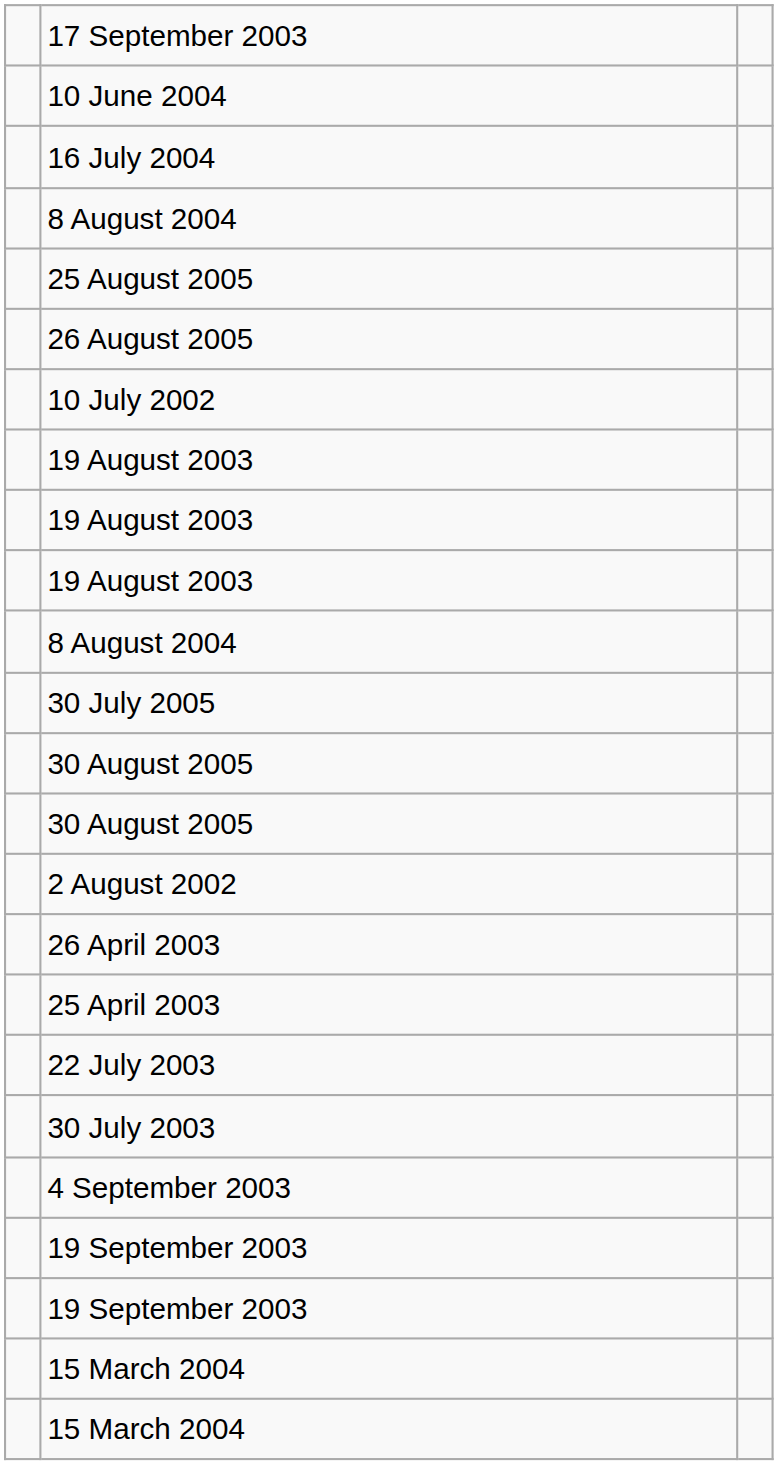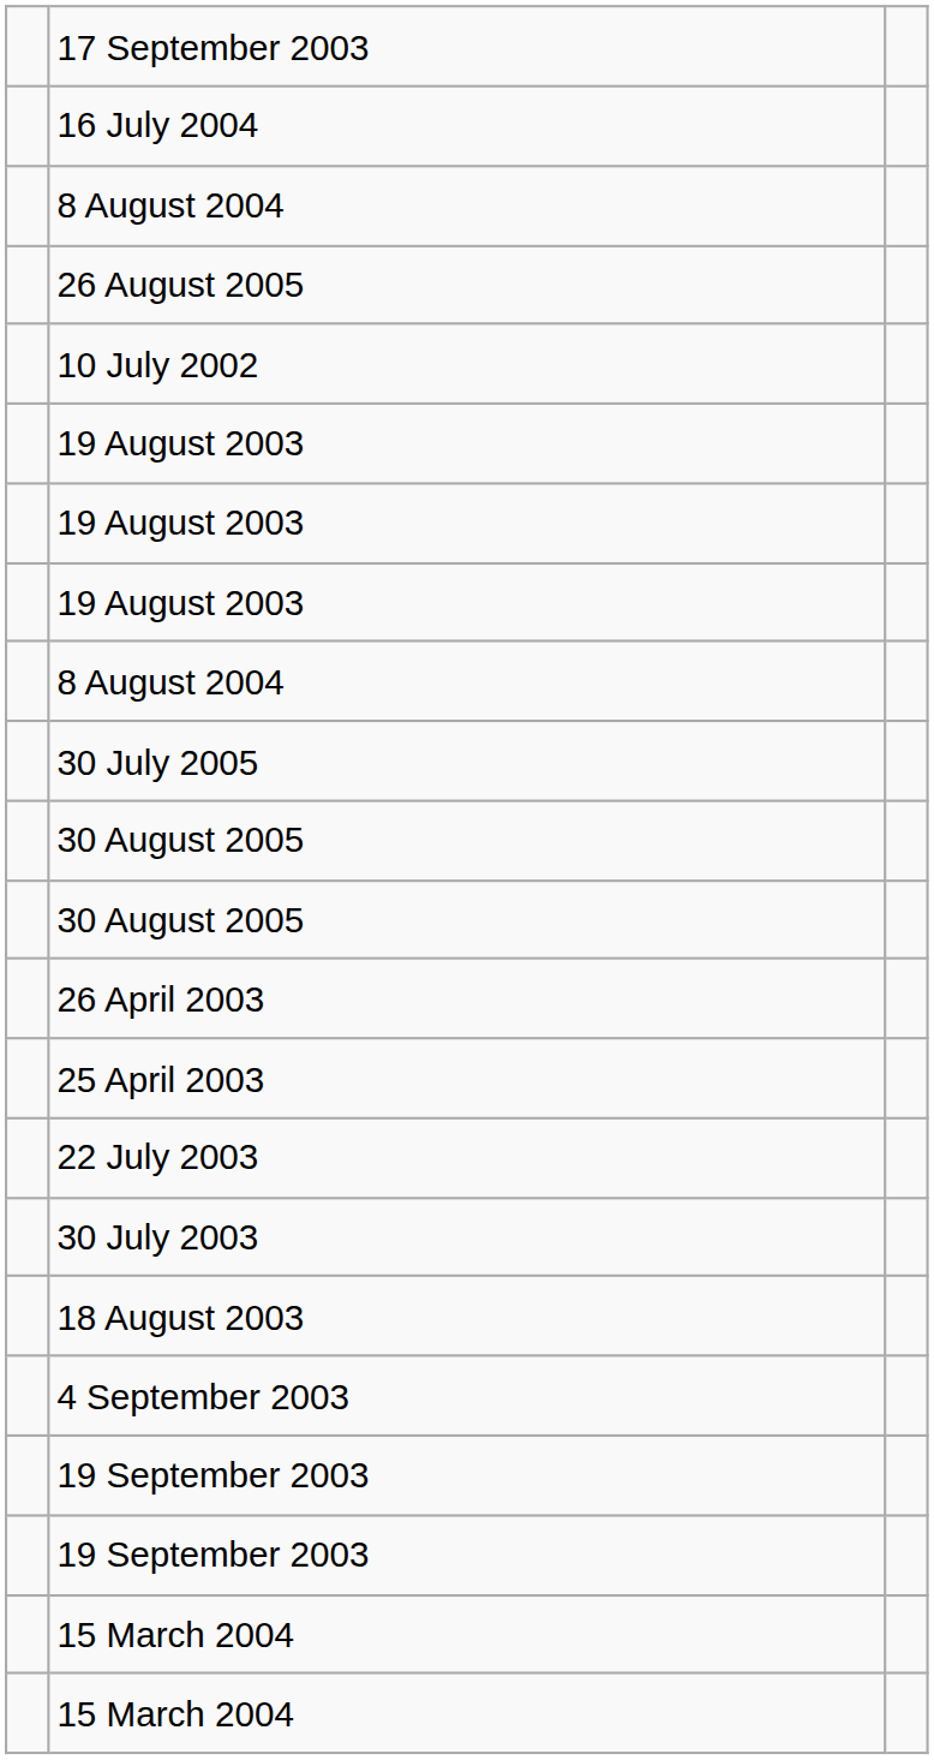 <table class="wikitable" style="font-size: 89%; float: left; width: 26em; margin-right: 1em; height: 700px">
 <tr>
 <td></td>
 <td>17 September 2003</td>
-<td></td>
-</tr>
-<tr>
-<td></td>
-<td>10 June 2004</td>
 <td></td>
 </tr>
 <tr>
 <td></td>
 <td>16 July 2004</td>
 <td></td>
 </tr>
 <tr>
 <td></td>
 <td>8 August 2004</td>
-<td></td>
-</tr>
-<tr>
-<td></td>
-<td>25 August 2005</td>
 <td></td>
 </tr>
 <tr>
 <td></td>
 <td>26 August 2005</td>
 <td></td>
 </tr>
 <tr>
 <td></td>
 <td>10 July 2002</td>
 <td></td>
 </tr>
 <tr>
 <td></td>
 <td>19 August 2003</td>
 <td></td>
 </tr>
 <tr>
 <td></td>
 <td>19 August 2003</td>
 <td></td>
 </tr>
 <tr>
 <td></td>
 <td>19 August 2003</td>
 <td></td>
 </tr>
 <tr>
 <td></td>
 <td>8 August 2004</td>
 <td></td>
 </tr>
 <tr>
 <td></td>
 <td>30 July 2005</td>
 <td></td>
 </tr>
 <tr>
 <td></td>
 <td>30 August 2005</td>
 <td></td>
 </tr>
 <tr>
 <td></td>
 <td>30 August 2005</td>
 <td></td>
 </tr>
 <tr>
 <td></td>
-<td>2 August 2002</td>
-<td></td>
-</tr>
-<tr>
-<td></td>
 <td>26 April 2003</td>
 <td></td>
 </tr>
 <tr>
 <td></td>
 <td>25 April 2003</td>
 <td></td>
 </tr>
 <tr>
 <td></td>
 <td>22 July 2003</td>
 <td></td>
 </tr>
 <tr>
 <td></td>
 <td>30 July 2003</td>
+<td></td>
+</tr>
+<tr>
+<td></td>
+<td>18 August 2003</td>
 <td></td>
 </tr>
 <tr>
 <td></td>
 <td>4 September 2003</td>
 <td></td>
 </tr>
 <tr>
 <td></td>
 <td>19 September 2003</td>
 <td></td>
 </tr>
 <tr>
 <td></td>
 <td>19 September 2003</td>
 <td></td>
 </tr>
 <tr>
 <td></td>
 <td>15 March 2004</td>
 <td></td>
 </tr>
 <tr>
 <td></td>
 <td>15 March 2004</td>
 <td></td>
 </tr>
 </table>
